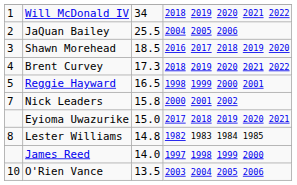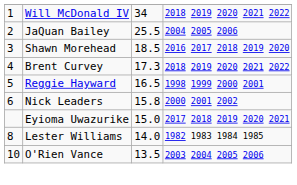 <table class="wikitable">
 <tr>
 </tr>
 <tr>
 <td>1</td>
 <td><a href='#'>Will McDonald IV</a></td>
 <td>34</td>
 <td style="font-size:80%;"><a href='#'>2018</a> <a href='#'>2019</a> <a href='#'>2020</a> <a href='#'>2021</a> <a href='#'>2022</a></td>
 </tr>
 <tr>
 <td>2</td>
 <td>JaQuan Bailey</td>
 <td>25.5</td>
 <td style="font-size:80%;"><a href='#'>2004</a> <a href='#'>2005</a> <a href='#'>2006</a></td>
 </tr>
 <tr>
 <td>3</td>
 <td>Shawn Morehead</td>
 <td>18.5</td>
 <td style="font-size:80%;"><a href='#'>2016</a> <a href='#'>2017</a> <a href='#'>2018</a> <a href='#'>2019</a> <a href='#'>2020</a></td>
 </tr>
 <tr>
 <td>4</td>
 <td>Brent Curvey</td>
 <td>17.3</td>
 <td style="font-size:80%;"><a href='#'>2018</a> <a href='#'>2019</a> <a href='#'>2020</a> <a href='#'>2021</a> <a href='#'>2022</a></td>
 </tr>
 <tr>
 <td>5</td>
 <td><a href='#'>Reggie Hayward</a></td>
 <td>16.5</td>
 <td style="font-size:80%;"><a href='#'>1998</a> <a href='#'>1999</a> <a href='#'>2000</a> <a href='#'>2001</a></td>
 </tr>
 <tr>
-<td>7</td>
+<td>6</td>
 <td>Nick Leaders</td>
 <td>15.8</td>
 <td style="font-size:80%;"><a href='#'>2000</a> <a href='#'>2001</a> <a href='#'>2002</a></td>
 </tr>
 <tr>
 <td></td>
 <td>Eyioma Uwazurike</td>
 <td>15.0</td>
 <td style="font-size:80%;"><a href='#'>2017</a> <a href='#'>2018</a> <a href='#'>2019</a> <a href='#'>2020</a> <a href='#'>2021</a></td>
 </tr>
 <tr>
 <td>8</td>
 <td>Lester Williams</td>
-<td>14.8</td>
+<td>14.0</td>
 <td style="font-size:80%;"><a href='#'>1982</a> 1983 1984 1985</td>
-</tr>
-<tr>
-<td></td>
-<td><a href='#'>James Reed</a></td>
-<td>14.0</td>
-<td style="font-size:80%;"><a href='#'>1997</a> <a href='#'>1998</a> <a href='#'>1999</a> <a href='#'>2000</a></td>
 </tr>
 <tr>
 <td>10</td>
 <td>O'Rien Vance</td>
 <td>13.5</td>
 <td style="font-size:80%;"><a href='#'>2003</a> <a href='#'>2004</a> <a href='#'>2005</a> <a href='#'>2006</a></td>
 </tr>
 </table>
